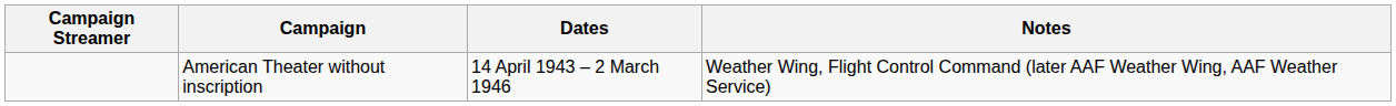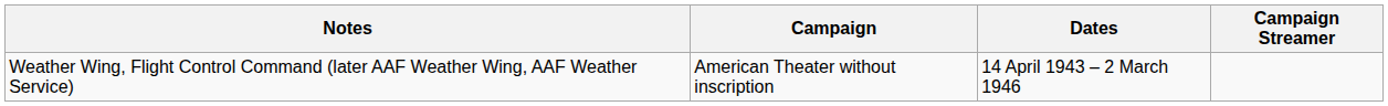 <table class="wikitable">
 <tr style="background:#efefef;">
-<th>Campaign Streamer</th>
+<th>Notes</th>
 <th>Campaign</th>
 <th>Dates</th>
-<th>Notes</th>
+<th>Campaign Streamer</th>
 </tr>
 <tr>
-<td></td>
+<td>Weather Wing, Flight Control Command (later AAF Weather Wing, AAF Weather Service)</td>
 <td>American Theater without inscription</td>
 <td>14 April 1943 – 2 March 1946</td>
-<td>Weather Wing, Flight Control Command (later AAF Weather Wing, AAF Weather Service)</td>
+<td></td>
 </tr>
 </table>
